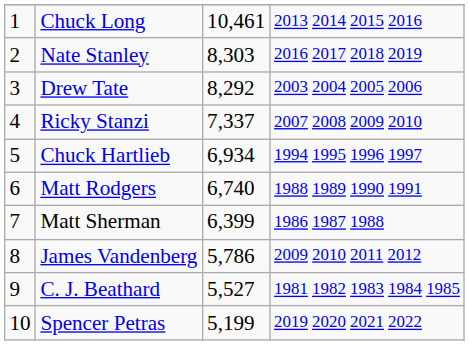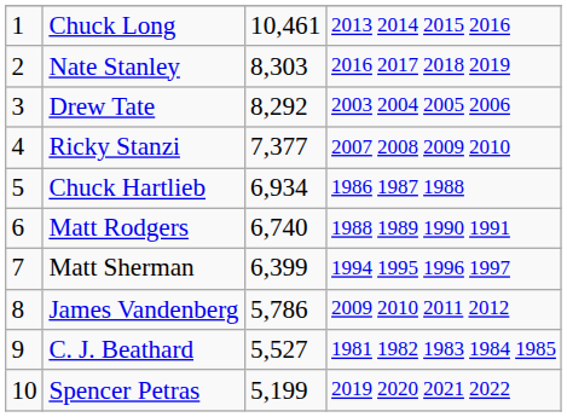 <table class="wikitable">
 <tr>
 </tr>
 <tr>
 <td>1</td>
 <td><a href='#'>Chuck Long</a></td>
 <td>10,461</td>
 <td style="font-size:80%;"><a href='#'>2013</a> <a href='#'>2014</a> <a href='#'>2015</a> <a href='#'>2016</a></td>
 </tr>
 <tr>
 <td>2</td>
 <td><a href='#'>Nate Stanley</a></td>
 <td>8,303</td>
 <td style="font-size:80%;"><a href='#'>2016</a> <a href='#'>2017</a> <a href='#'>2018</a> <a href='#'>2019</a></td>
 </tr>
 <tr>
 <td>3</td>
 <td><a href='#'>Drew Tate</a></td>
 <td>8,292</td>
 <td style="font-size:80%;"><a href='#'>2003</a> <a href='#'>2004</a> <a href='#'>2005</a> <a href='#'>2006</a></td>
 </tr>
 <tr>
 <td>4</td>
 <td><a href='#'>Ricky Stanzi</a></td>
-<td>7,337</td>
+<td>7,377</td>
 <td style="font-size:80%;"><a href='#'>2007</a> <a href='#'>2008</a> <a href='#'>2009</a> <a href='#'>2010</a></td>
 </tr>
 <tr>
 <td>5</td>
 <td><a href='#'>Chuck Hartlieb</a></td>
 <td>6,934</td>
-<td style="font-size:80%;"><a href='#'>1994</a> <a href='#'>1995</a> <a href='#'>1996</a> <a href='#'>1997</a></td>
+<td style="font-size:80%;"><a href='#'>1986</a> <a href='#'>1987</a> <a href='#'>1988</a></td>
 </tr>
 <tr>
 <td>6</td>
 <td><a href='#'>Matt Rodgers</a></td>
 <td>6,740</td>
 <td style="font-size:80%;"><a href='#'>1988</a> <a href='#'>1989</a> <a href='#'>1990</a> <a href='#'>1991</a></td>
 </tr>
 <tr>
 <td>7</td>
 <td>Matt Sherman</td>
 <td>6,399</td>
-<td style="font-size:80%;"><a href='#'>1986</a> <a href='#'>1987</a> <a href='#'>1988</a></td>
+<td style="font-size:80%;"><a href='#'>1994</a> <a href='#'>1995</a> <a href='#'>1996</a> <a href='#'>1997</a></td>
 </tr>
 <tr>
 <td>8</td>
 <td><a href='#'>James Vandenberg</a></td>
 <td>5,786</td>
 <td style="font-size:80%;"><a href='#'>2009</a> <a href='#'>2010</a> <a href='#'>2011</a> <a href='#'>2012</a></td>
 </tr>
 <tr>
 <td>9</td>
 <td><a href='#'>C. J. Beathard</a></td>
 <td>5,527</td>
 <td style="font-size:80%;"><a href='#'>1981</a> <a href='#'>1982</a> <a href='#'>1983</a> <a href='#'>1984</a> <a href='#'>1985</a></td>
 </tr>
 <tr>
 <td>10</td>
 <td><a href='#'>Spencer Petras</a></td>
 <td>5,199</td>
 <td style="font-size:80%;"><a href='#'>2019</a> <a href='#'>2020</a> <a href='#'>2021</a> <a href='#'>2022</a><br></td>
 </tr>
 </table>
